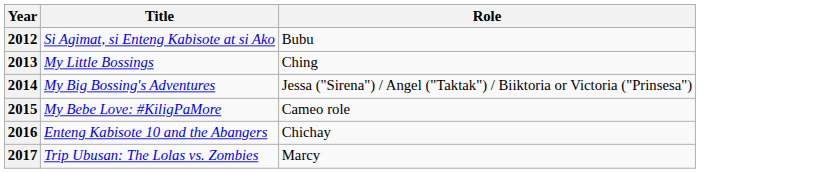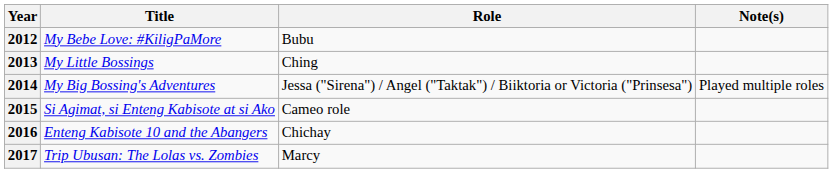 <table class="wikitable sortable plainrowheaders">
 <tr>
 <th scope="col">Year</th>
 <th scope="col">Title</th>
 <th scope="col">Role</th>
+<th scope="col" class="unsortable">Note(s)</th>
 </tr>
 <tr>
 <th scope="row">2012</th>
-<td><em><a href='#'>Si Agimat, si Enteng Kabisote at si Ako</a></em></td>
+<td><em><a href='#'>My Bebe Love: #KiligPaMore</a></em></td>
 <td>Bubu</td>
+<td></td>
 </tr>
 <tr>
 <th scope="row">2013</th>
 <td><em><a href='#'>My Little Bossings</a></em></td>
 <td>Ching</td>
+<td></td>
 </tr>
 <tr>
 <th scope="row">2014</th>
 <td><em><a href='#'>My Big Bossing's Adventures</a></em></td>
 <td>Jessa ("Sirena") / Angel ("Taktak") / Biiktoria or Victoria ("Prinsesa")</td>
+<td>Played multiple roles</td>
 </tr>
 <tr>
 <th scope="row">2015</th>
-<td><em><a href='#'>My Bebe Love: #KiligPaMore</a></em></td>
+<td><em><a href='#'>Si Agimat, si Enteng Kabisote at si Ako</a></em></td>
 <td>Cameo role</td>
+<td></td>
 </tr>
 <tr>
 <th scope="row">2016</th>
 <td><em><a href='#'>Enteng Kabisote 10 and the Abangers</a></em></td>
 <td>Chichay</td>
+<td></td>
 </tr>
 <tr>
 <th scope="row">2017</th>
 <td><em><a href='#'>Trip Ubusan: The Lolas vs. Zombies</a></em></td>
 <td>Marcy</td>
+<td></td>
 </tr>
 </table>
